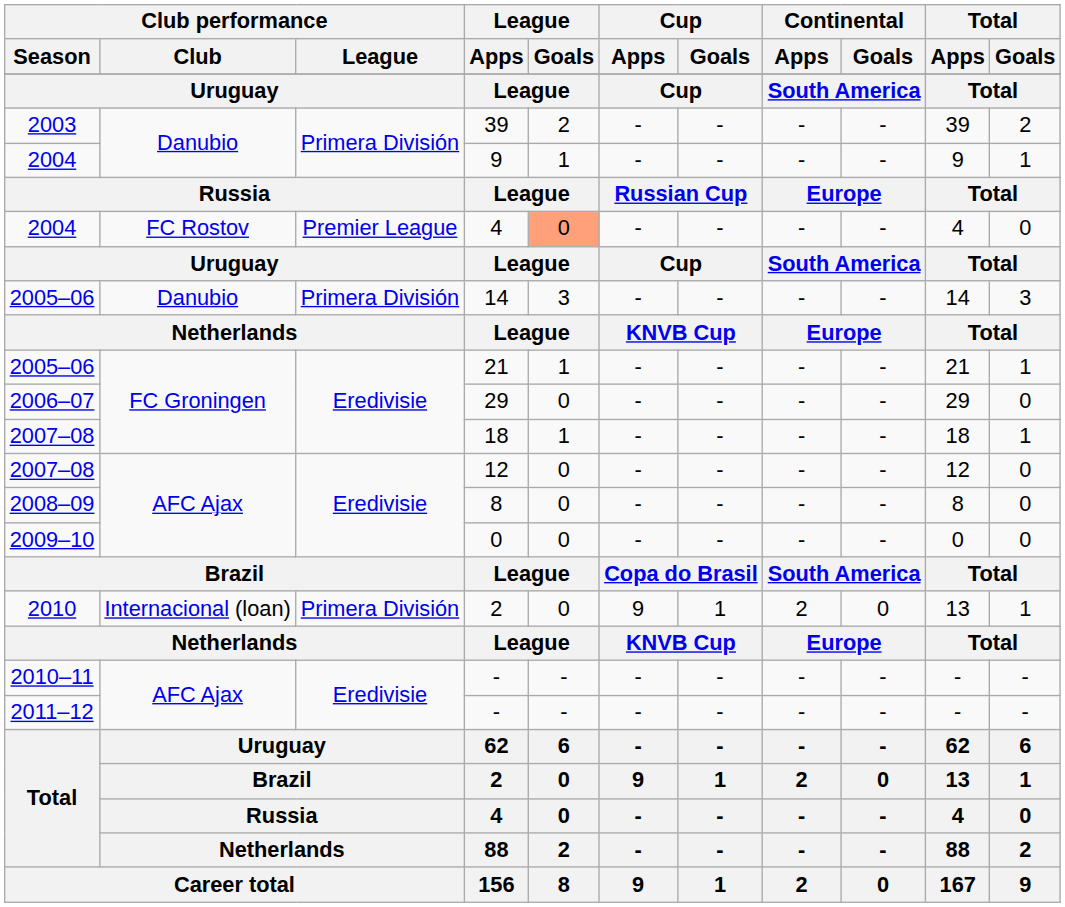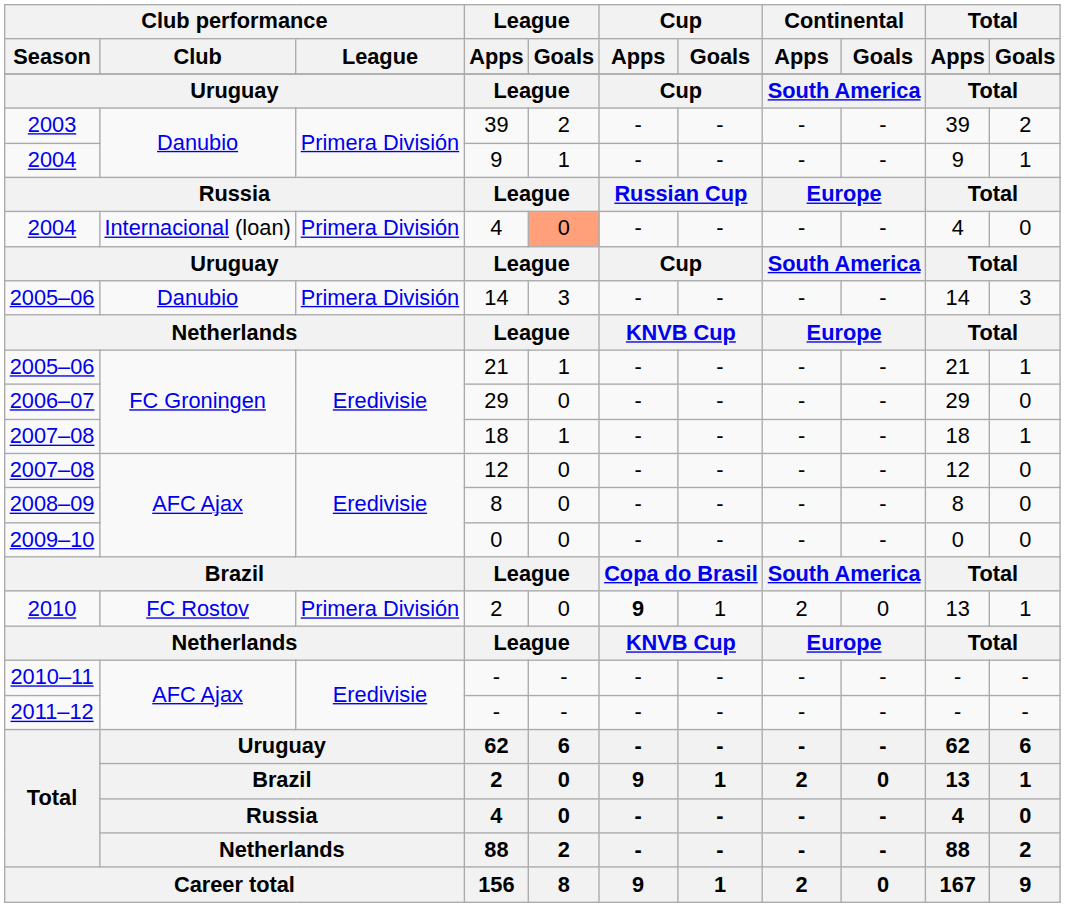 <table class="wikitable" style="text-align:center">
 <tr>
 <th colspan=3>Club performance</th>
 <th colspan=2>League</th>
 <th colspan=2>Cup</th>
 <th colspan=2>Continental</th>
 <th colspan=2>Total</th>
 </tr>
 <tr>
 <th>Season</th>
 <th>Club</th>
 <th>League</th>
 <th>Apps</th>
 <th>Goals</th>
 <th>Apps</th>
 <th>Goals</th>
 <th>Apps</th>
 <th>Goals</th>
 <th>Apps</th>
 <th>Goals</th>
 </tr>
 <tr>
 </tr>
 <tr>
 <th colspan=3>Uruguay</th>
 <th colspan=2>League</th>
 <th colspan=2>Cup</th>
 <th colspan=2><a href='#'>South America</a></th>
 <th colspan=2>Total</th>
 </tr>
 <tr>
 <td><a href='#'>2003</a></td>
 <td rowspan="2"><a href='#'>Danubio</a></td>
 <td rowspan="2"><a href='#'>Primera División</a></td>
 <td>39</td>
 <td>2</td>
 <td>-</td>
 <td>-</td>
 <td>-</td>
 <td>-</td>
 <td>39</td>
 <td>2</td>
 </tr>
 <tr>
 <td><a href='#'>2004</a></td>
 <td>9</td>
 <td>1</td>
 <td>-</td>
 <td>-</td>
 <td>-</td>
 <td>-</td>
 <td>9</td>
 <td>1</td>
 </tr>
 <tr>
 <th colspan=3>Russia</th>
 <th colspan=2>League</th>
 <th colspan=2><a href='#'>Russian Cup</a></th>
 <th colspan=2><a href='#'>Europe</a></th>
 <th colspan=2>Total</th>
 </tr>
 <tr>
 <td><a href='#'>2004</a></td>
-<td rowspan="1"><a href='#'>FC Rostov</a></td>
-<td rowspan="1"><a href='#'>Premier League</a></td>
+<td rowspan="1"><a href='#'>Internacional</a> (loan)</td>
+<td rowspan="1"><a href='#'>Primera División</a></td>
 <td>4</td>
 <td style="background: lightsalmon;">0</td>
 <td>-</td>
 <td>-</td>
 <td>-</td>
 <td>-</td>
 <td>4</td>
 <td>0</td>
 </tr>
 <tr>
 <th colspan=3>Uruguay</th>
 <th colspan=2>League</th>
 <th colspan=2>Cup</th>
 <th colspan=2><a href='#'>South America</a></th>
 <th colspan=2>Total</th>
 </tr>
 <tr>
 <td><a href='#'>2005–06</a></td>
 <td rowspan="1"><a href='#'>Danubio</a></td>
 <td rowspan="1"><a href='#'>Primera División</a></td>
 <td>14</td>
 <td>3</td>
 <td>-</td>
 <td>-</td>
 <td>-</td>
 <td>-</td>
 <td>14</td>
 <td>3</td>
 </tr>
 <tr>
 <th colspan=3>Netherlands</th>
 <th colspan=2>League</th>
 <th colspan=2><a href='#'>KNVB Cup</a></th>
 <th colspan=2><a href='#'>Europe</a></th>
 <th colspan=2>Total</th>
 </tr>
 <tr>
 <td><a href='#'>2005–06</a></td>
 <td rowspan="3"><a href='#'>FC Groningen</a></td>
 <td rowspan="3"><a href='#'>Eredivisie</a></td>
 <td>21</td>
 <td>1</td>
 <td>-</td>
 <td>-</td>
 <td>-</td>
 <td>-</td>
 <td>21</td>
 <td>1</td>
 </tr>
 <tr>
 <td><a href='#'>2006–07</a></td>
 <td>29</td>
 <td>0</td>
 <td>-</td>
 <td>-</td>
 <td>-</td>
 <td>-</td>
 <td>29</td>
 <td>0</td>
 </tr>
 <tr>
 <td><a href='#'>2007–08</a></td>
 <td>18</td>
 <td>1</td>
 <td>-</td>
 <td>-</td>
 <td>-</td>
 <td>-</td>
 <td>18</td>
 <td>1</td>
 </tr>
 <tr>
 <td><a href='#'>2007–08</a></td>
 <td rowspan="3"><a href='#'>AFC Ajax</a></td>
 <td rowspan="3"><a href='#'>Eredivisie</a></td>
 <td>12</td>
 <td>0</td>
 <td>-</td>
 <td>-</td>
 <td>-</td>
 <td>-</td>
 <td>12</td>
 <td>0</td>
 </tr>
 <tr>
 <td><a href='#'>2008–09</a></td>
 <td>8</td>
 <td>0</td>
 <td>-</td>
 <td>-</td>
 <td>-</td>
 <td>-</td>
 <td>8</td>
 <td>0</td>
 </tr>
 <tr>
 <td><a href='#'>2009–10</a></td>
 <td>0</td>
 <td>0</td>
 <td>-</td>
 <td>-</td>
 <td>-</td>
 <td>-</td>
 <td>0</td>
 <td>0</td>
 </tr>
 <tr>
 <th colspan=3>Brazil</th>
 <th colspan=2>League</th>
 <th colspan=2><a href='#'>Copa do Brasil</a></th>
 <th colspan=2><a href='#'>South America</a></th>
 <th colspan=2>Total</th>
 </tr>
 <tr>
 <td><a href='#'>2010</a></td>
-<td rowspan="1"><a href='#'>Internacional</a> (loan)</td>
+<td rowspan="1"><a href='#'>FC Rostov</a></td>
 <td rowspan="1"><a href='#'>Primera División</a></td>
 <td>2</td>
 <td>0</td>
-<td>9</td>
+<td><strong>9</strong></td>
 <td>1</td>
 <td>2</td>
 <td>0</td>
 <td>13</td>
 <td>1</td>
 </tr>
 <tr>
 <th colspan=3>Netherlands</th>
 <th colspan=2>League</th>
 <th colspan=2><a href='#'>KNVB Cup</a></th>
 <th colspan=2><a href='#'>Europe</a></th>
 <th colspan=2>Total</th>
 </tr>
 <tr>
 <td><a href='#'>2010–11</a></td>
 <td rowspan="2"><a href='#'>AFC Ajax</a></td>
 <td rowspan="2"><a href='#'>Eredivisie</a></td>
 <td>-</td>
 <td>-</td>
 <td>-</td>
 <td>-</td>
 <td>-</td>
 <td>-</td>
 <td>-</td>
 <td>-</td>
 </tr>
 <tr>
 <td><a href='#'>2011–12</a></td>
 <td>-</td>
 <td>-</td>
 <td>-</td>
 <td>-</td>
 <td>-</td>
 <td>-</td>
 <td>-</td>
 <td>-</td>
 </tr>
 <tr>
 <th rowspan=4>Total</th>
 <th colspan=2>Uruguay</th>
 <th>62</th>
 <th>6</th>
 <th>-</th>
 <th>-</th>
 <th>-</th>
 <th>-</th>
 <th>62</th>
 <th>6</th>
 </tr>
 <tr>
 <th colspan=2>Brazil</th>
 <th>2</th>
 <th>0</th>
 <th>9</th>
 <th>1</th>
 <th>2</th>
 <th>0</th>
 <th>13</th>
 <th>1</th>
 </tr>
 <tr>
 <th colspan=2>Russia</th>
 <th>4</th>
 <th>0</th>
 <th>-</th>
 <th>-</th>
 <th>-</th>
 <th>-</th>
 <th>4</th>
 <th>0</th>
 </tr>
 <tr>
 <th colspan=2>Netherlands</th>
 <th>88</th>
 <th>2</th>
 <th>-</th>
 <th>-</th>
 <th>-</th>
 <th>-</th>
 <th>88</th>
 <th>2</th>
 </tr>
 <tr>
 <th colspan=3>Career total</th>
 <th>156</th>
 <th>8</th>
 <th>9</th>
 <th>1</th>
 <th>2</th>
 <th>0</th>
 <th>167</th>
 <th>9</th>
 </tr>
 </table>
